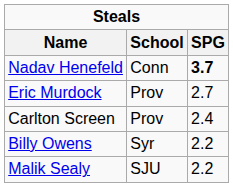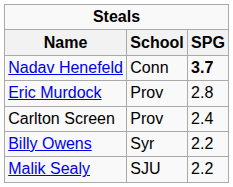 <table class="wikitable">
 <tr>
 <td colspan=3 style="text-align:center;"><strong>Steals</strong></td>
 </tr>
 <tr>
 <th>Name</th>
 <th>School</th>
 <th>SPG</th>
 </tr>
 <tr>
 <td><a href='#'>Nadav Henefeld</a></td>
 <td>Conn</td>
 <td><strong>3.7</strong></td>
 </tr>
 <tr>
 <td><a href='#'>Eric Murdock</a></td>
 <td>Prov</td>
-<td>2.7</td>
+<td>2.8</td>
 </tr>
 <tr>
 <td>Carlton Screen</td>
 <td>Prov</td>
 <td>2.4</td>
 </tr>
 <tr>
 <td><a href='#'>Billy Owens</a></td>
 <td>Syr</td>
 <td>2.2</td>
 </tr>
 <tr>
 <td><a href='#'>Malik Sealy</a></td>
 <td>SJU</td>
 <td>2.2</td>
 </tr>
 </table>
